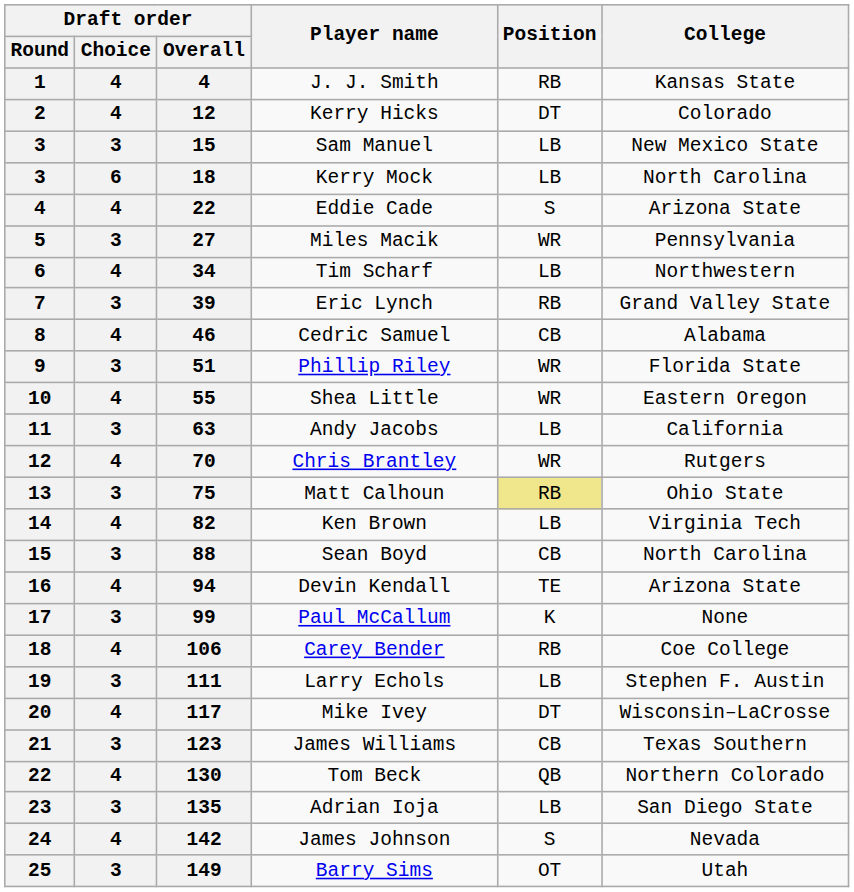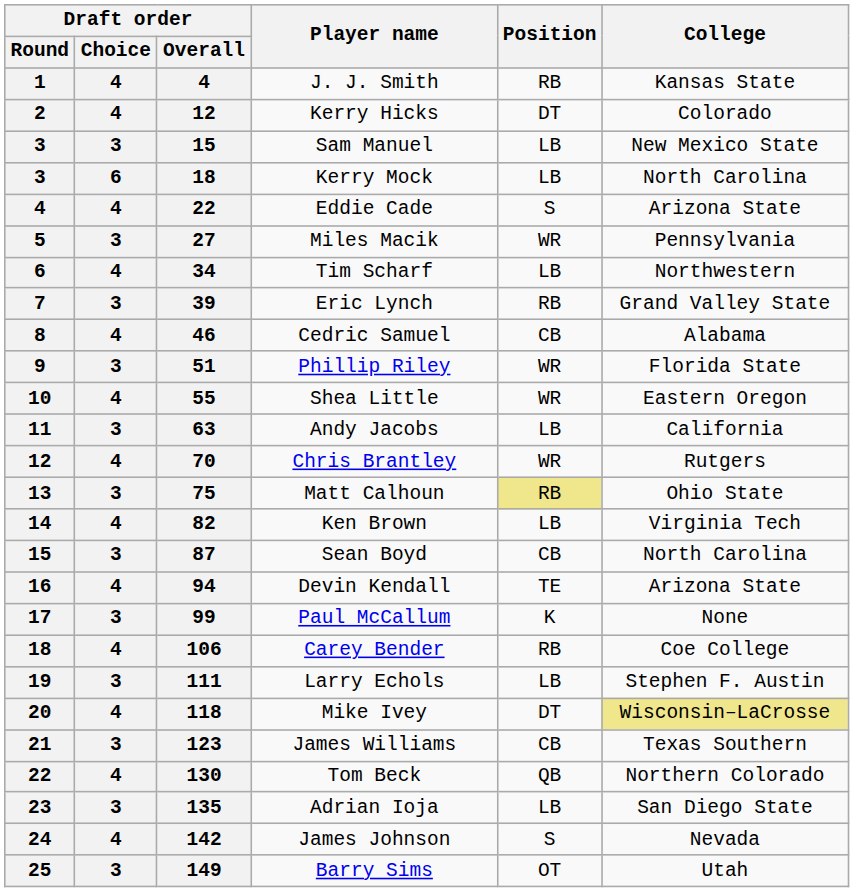 <table class="wikitable" style="font-size:95%; text-align:center">
 <tr>
 <th width="150" colspan="3">Draft order</th>
 <th width="150" rowspan="2">Player name</th>
 <th width="60" rowspan="2">Position</th>
 <th width="150" rowspan="2">College</th>
 </tr>
 <tr>
 <th>Round</th>
 <th>Choice</th>
 <th>Overall</th>
 </tr>
 <tr>
 <th>1</th>
 <th>4</th>
 <th>4</th>
 <td>J. J. Smith</td>
 <td>RB</td>
 <td>Kansas State</td>
 </tr>
 <tr>
 <th>2</th>
 <th>4</th>
 <th>12</th>
 <td>Kerry Hicks</td>
 <td>DT</td>
 <td>Colorado</td>
 </tr>
 <tr>
 <th>3</th>
 <th>3</th>
 <th>15</th>
 <td>Sam Manuel</td>
 <td>LB</td>
 <td>New Mexico State</td>
 </tr>
 <tr>
 <th>3</th>
 <th>6</th>
 <th>18</th>
 <td>Kerry Mock</td>
 <td>LB</td>
 <td>North Carolina</td>
 </tr>
 <tr>
 <th>4</th>
 <th>4</th>
 <th>22</th>
 <td>Eddie Cade</td>
 <td>S</td>
 <td>Arizona State</td>
 </tr>
 <tr>
 <th>5</th>
 <th>3</th>
 <th>27</th>
 <td>Miles Macik</td>
 <td>WR</td>
 <td>Pennsylvania</td>
 </tr>
 <tr>
 <th>6</th>
 <th>4</th>
 <th>34</th>
 <td>Tim Scharf</td>
 <td>LB</td>
 <td>Northwestern</td>
 </tr>
 <tr>
 <th>7</th>
 <th>3</th>
 <th>39</th>
 <td>Eric Lynch</td>
 <td>RB</td>
 <td>Grand Valley State</td>
 </tr>
 <tr>
 <th>8</th>
 <th>4</th>
 <th>46</th>
 <td>Cedric Samuel</td>
 <td>CB</td>
 <td>Alabama</td>
 </tr>
 <tr>
 <th>9</th>
 <th>3</th>
 <th>51</th>
 <td><a href='#'>Phillip Riley</a></td>
 <td>WR</td>
 <td>Florida State</td>
 </tr>
 <tr>
 <th>10</th>
 <th>4</th>
 <th>55</th>
 <td>Shea Little</td>
 <td>WR</td>
 <td>Eastern Oregon</td>
 </tr>
 <tr>
 <th>11</th>
 <th>3</th>
 <th>63</th>
 <td>Andy Jacobs</td>
 <td>LB</td>
 <td>California</td>
 </tr>
 <tr>
 <th>12</th>
 <th>4</th>
 <th>70</th>
 <td><a href='#'>Chris Brantley</a></td>
 <td>WR</td>
 <td>Rutgers</td>
 </tr>
 <tr>
 <th>13</th>
 <th>3</th>
 <th>75</th>
 <td>Matt Calhoun</td>
 <td style="background: khaki;">RB</td>
 <td>Ohio State</td>
 </tr>
 <tr>
 <th>14</th>
 <th>4</th>
 <th>82</th>
 <td>Ken Brown</td>
 <td>LB</td>
 <td>Virginia Tech</td>
 </tr>
 <tr>
 <th>15</th>
 <th>3</th>
-<th>88</th>
+<th>87</th>
 <td>Sean Boyd</td>
 <td>CB</td>
 <td>North Carolina</td>
 </tr>
 <tr>
 <th>16</th>
 <th>4</th>
 <th>94</th>
 <td>Devin Kendall</td>
 <td>TE</td>
 <td>Arizona State</td>
 </tr>
 <tr>
 <th>17</th>
 <th>3</th>
 <th>99</th>
 <td><a href='#'>Paul McCallum</a></td>
 <td>K</td>
 <td>None</td>
 </tr>
 <tr>
 <th>18</th>
 <th>4</th>
 <th>106</th>
 <td><a href='#'>Carey Bender</a></td>
 <td>RB</td>
 <td>Coe College</td>
 </tr>
 <tr>
 <th>19</th>
 <th>3</th>
 <th>111</th>
 <td>Larry Echols</td>
 <td>LB</td>
 <td>Stephen F. Austin</td>
 </tr>
 <tr>
 <th>20</th>
 <th>4</th>
-<th>117</th>
+<th>118</th>
 <td>Mike Ivey</td>
 <td>DT</td>
-<td>Wisconsin–LaCrosse</td>
+<td style="background: khaki;">Wisconsin–LaCrosse</td>
 </tr>
 <tr>
 <th>21</th>
 <th>3</th>
 <th>123</th>
 <td>James Williams</td>
 <td>CB</td>
 <td>Texas Southern</td>
 </tr>
 <tr>
 <th>22</th>
 <th>4</th>
 <th>130</th>
 <td>Tom Beck</td>
 <td>QB</td>
 <td>Northern Colorado</td>
 </tr>
 <tr>
 <th>23</th>
 <th>3</th>
 <th>135</th>
 <td>Adrian Ioja</td>
 <td>LB</td>
 <td>San Diego State</td>
 </tr>
 <tr>
 <th>24</th>
 <th>4</th>
 <th>142</th>
 <td>James Johnson</td>
 <td>S</td>
 <td>Nevada</td>
 </tr>
 <tr>
 <th>25</th>
 <th>3</th>
 <th>149</th>
 <td><a href='#'>Barry Sims</a></td>
 <td>OT</td>
 <td>Utah</td>
 </tr>
 </table>
